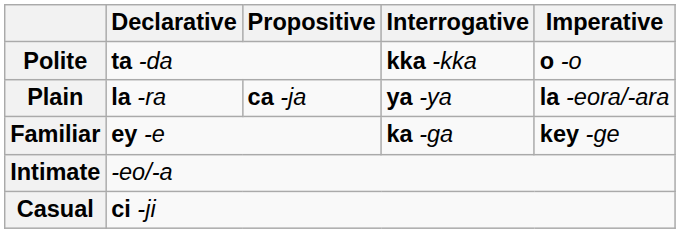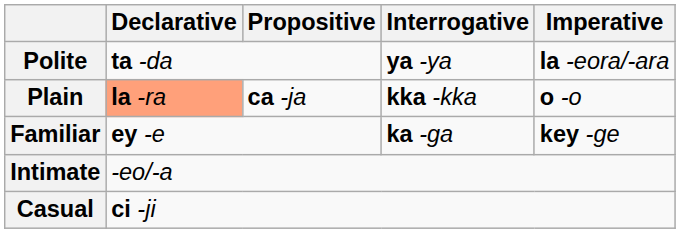 <table class="wikitable">
 <tr>
 <th></th>
 <th>Declarative</th>
 <th>Propositive</th>
 <th>Interrogative</th>
 <th>Imperative</th>
 </tr>
 <tr>
 <th>Polite</th>
 <td colspan=2><strong>ta</strong>  <em>-da</em></td>
-<td><strong>kka</strong>  <em>-kka</em></td>
-<td><strong>o</strong>  <em>-o</em></td>
+<td><strong>ya</strong>  <em>-ya</em></td>
+<td><strong>la</strong>  <em>-eora/-ara</em></td>
 </tr>
 <tr>
 <th>Plain</th>
-<td><strong>la</strong>  <em>-ra</em></td>
+<td style="background: lightsalmon;"><strong>la</strong>  <em>-ra</em></td>
 <td><strong>ca</strong>  <em>-ja</em></td>
-<td><strong>ya</strong>  <em>-ya</em></td>
-<td><strong>la</strong>  <em>-eora/-ara</em></td>
+<td><strong>kka</strong>  <em>-kka</em></td>
+<td><strong>o</strong>  <em>-o</em></td>
 </tr>
 <tr>
 <th>Familiar</th>
 <td colspan=2><strong>ey</strong>  <em>-e</em></td>
 <td><strong>ka</strong>  <em>-ga</em></td>
 <td><strong>key</strong>  <em>-ge</em></td>
 </tr>
 <tr>
 <th>Intimate</th>
 <td colspan=4><strong></strong>  <em>-eo/-a</em></td>
 </tr>
 <tr>
 <th>Casual</th>
 <td colspan=4><strong>ci</strong>  <em>-ji</em></td>
 </tr>
 </table>
